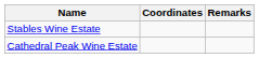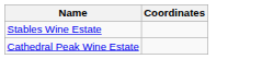 <table class="wikitable sortable" style="font-size: 95%;">
 <tr>
 <th>Name</th>
 <th>Coordinates</th>
-<th>Remarks</th>
 </tr>
 <tr>
 <td><a href='#'>Stables Wine Estate</a></td>
-<td></td>
 <td></td>
 </tr>
 <tr>
 <td><a href='#'>Cathedral Peak Wine Estate</a></td>
 <td></td>
-<td></td>
 </tr>
 </table>
